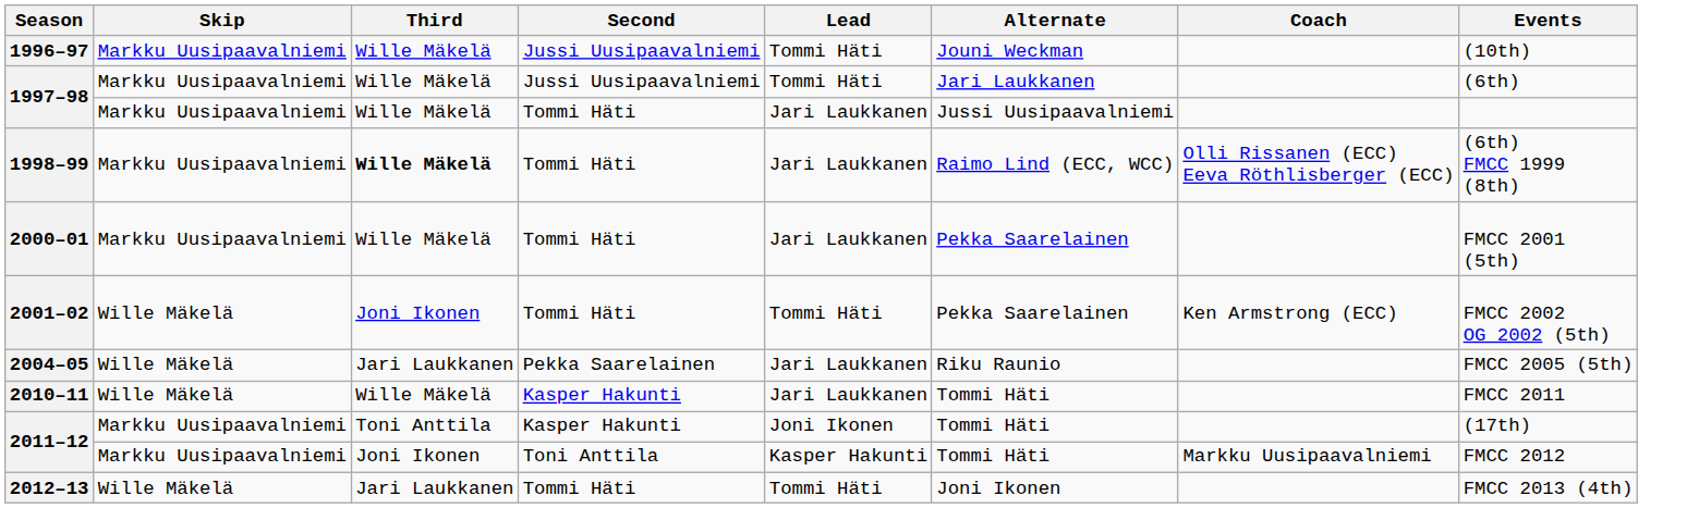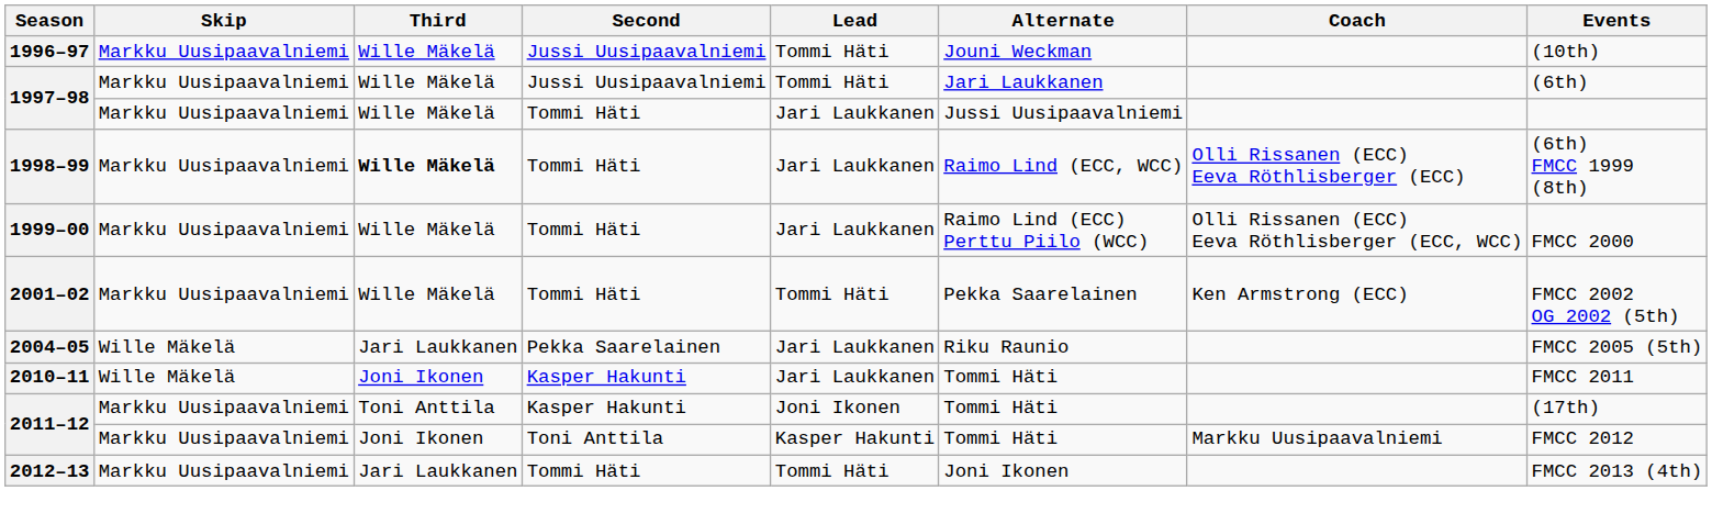 <table class="wikitable">
 <tr>
 <th scope="col">Season</th>
 <th scope="col">Skip</th>
 <th scope="col">Third</th>
 <th scope="col">Second</th>
 <th scope="col">Lead</th>
 <th scope="col">Alternate</th>
 <th scope="col">Coach</th>
 <th scope="col">Events</th>
 </tr>
 <tr>
 <th scope="row">1996–97</th>
 <td><a href='#'>Markku Uusipaavalniemi</a></td>
 <td><a href='#'>Wille Mäkelä</a></td>
 <td><a href='#'>Jussi Uusipaavalniemi</a></td>
 <td>Tommi Häti</td>
 <td><a href='#'>Jouni Weckman</a></td>
 <td></td>
 <td> (10th)</td>
 </tr>
 <tr>
 <th scope="row" rowspan=2>1997–98</th>
 <td>Markku Uusipaavalniemi</td>
 <td>Wille Mäkelä</td>
 <td>Jussi Uusipaavalniemi</td>
 <td>Tommi Häti</td>
 <td><a href='#'>Jari Laukkanen</a></td>
 <td></td>
 <td> (6th)</td>
 </tr>
 <tr>
 <td>Markku Uusipaavalniemi</td>
 <td>Wille Mäkelä</td>
 <td>Tommi Häti</td>
 <td>Jari Laukkanen</td>
 <td>Jussi Uusipaavalniemi</td>
 <td></td>
 <td> </td>
 </tr>
 <tr>
 <th scope="row">1998–99</th>
 <td>Markku Uusipaavalniemi</td>
 <td><strong>Wille Mäkelä</strong></td>
 <td>Tommi Häti</td>
 <td>Jari Laukkanen</td>
 <td><a href='#'>Raimo Lind</a> (ECC, WCC)</td>
 <td><a href='#'>Olli Rissanen</a> (ECC)<br><a href='#'>Eeva Röthlisberger</a> (ECC)</td>
 <td> (6th)<br><a href='#'>FMCC</a> 1999 <br> (8th)</td>
 </tr>
 <tr>
-<th scope="row">2000–01</th>
+<th scope="row">1999–00</th>
 <td>Markku Uusipaavalniemi</td>
 <td>Wille Mäkelä</td>
 <td>Tommi Häti</td>
 <td>Jari Laukkanen</td>
-<td><a href='#'>Pekka Saarelainen</a></td>
-<td></td>
-<td> <br>FMCC 2001 <br> (5th)</td>
+<td>Raimo Lind (ECC)<br><a href='#'>Perttu Piilo</a> (WCC)</td>
+<td>Olli Rissanen (ECC)<br>Eeva Röthlisberger (ECC, WCC)</td>
+<td> <br>FMCC 2000 <br> </td>
 </tr>
 <tr>
 <th scope="row">2001–02</th>
+<td>Markku Uusipaavalniemi</td>
 <td>Wille Mäkelä</td>
-<td><a href='#'>Joni Ikonen</a></td>
 <td>Tommi Häti</td>
 <td>Tommi Häti</td>
 <td>Pekka Saarelainen</td>
 <td>Ken Armstrong (ECC)</td>
 <td> <br>FMCC 2002 <br><a href='#'>OG 2002</a> (5th)</td>
 </tr>
 <tr>
 <th scope="row">2004–05</th>
 <td>Wille Mäkelä</td>
 <td>Jari Laukkanen</td>
 <td>Pekka Saarelainen</td>
 <td>Jari Laukkanen</td>
 <td>Riku Raunio</td>
 <td></td>
 <td>FMCC 2005 (5th)</td>
 </tr>
 <tr>
 <th scope="row">2010–11</th>
 <td>Wille Mäkelä</td>
-<td>Wille Mäkelä</td>
+<td><a href='#'>Joni Ikonen</a></td>
 <td><a href='#'>Kasper Hakunti</a></td>
 <td>Jari Laukkanen</td>
 <td>Tommi Häti</td>
 <td></td>
 <td>FMCC 2011 </td>
 </tr>
 <tr>
 <th scope="row" rowspan=2>2011–12</th>
 <td>Markku Uusipaavalniemi</td>
 <td>Toni Anttila</td>
 <td>Kasper Hakunti</td>
 <td>Joni Ikonen</td>
 <td>Tommi Häti</td>
 <td></td>
 <td> (17th)</td>
 </tr>
 <tr>
 <td>Markku Uusipaavalniemi</td>
 <td>Joni Ikonen</td>
 <td>Toni Anttila</td>
 <td>Kasper Hakunti</td>
 <td>Tommi Häti</td>
 <td>Markku Uusipaavalniemi</td>
 <td>FMCC 2012 </td>
 </tr>
 <tr>
 <th scope="row">2012–13</th>
-<td>Wille Mäkelä</td>
+<td>Markku Uusipaavalniemi</td>
 <td>Jari Laukkanen</td>
 <td>Tommi Häti</td>
 <td>Tommi Häti</td>
 <td>Joni Ikonen</td>
 <td></td>
 <td>FMCC 2013 (4th)</td>
 </tr>
 </table>
